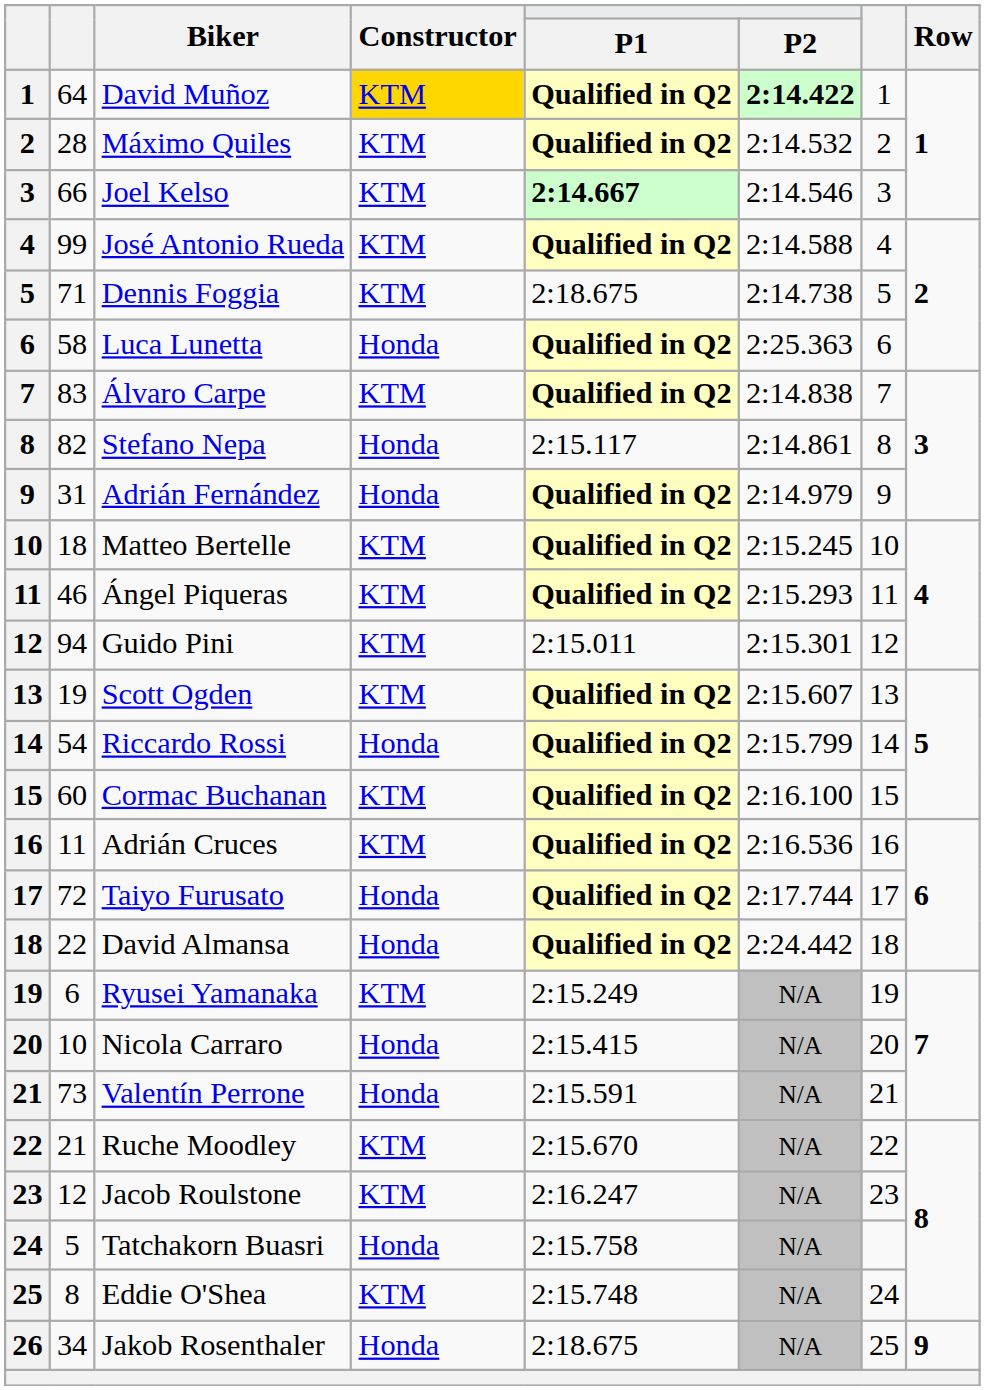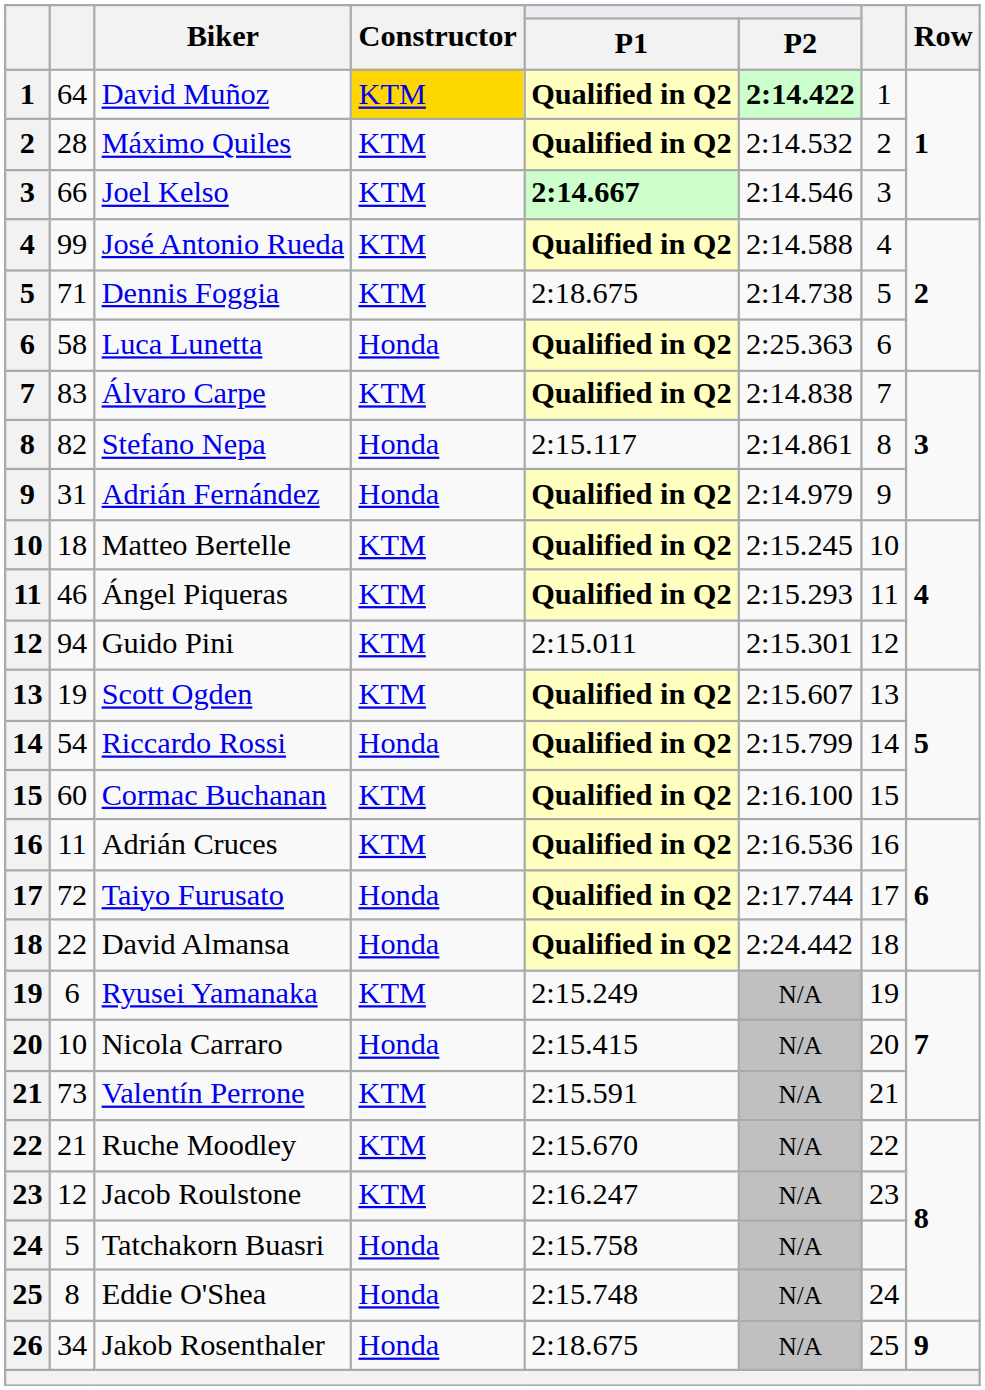 <table class="wikitable sortable" style="font-size: 85%;">
 <tr>
 <th rowspan="2"></th>
 <th rowspan="2"></th>
 <th rowspan="2">Biker</th>
 <th rowspan="2">Constructor</th>
 <th colspan="2" style="background:#eaecf0; text-align:center;"></th>
 <th rowspan="2"></th>
 <th rowspan="2">Row</th>
 </tr>
 <tr>
 <th scope="col">P1</th>
 <th scope="col">P2</th>
 </tr>
 <tr>
 <th scope="row">1</th>
 <td align="center">64</td>
 <td> <a href='#'>David Muñoz</a></td>
 <td style="background: gold;"><a href='#'>KTM</a></td>
 <td style="background:#ffffbf;"><strong>Qualified in Q2</strong></td>
 <td style="background:#ccffcc;"><strong>2:14.422</strong></td>
 <td align="center">1</td>
 <td rowspan="3"><strong>1</strong></td>
 </tr>
 <tr>
 <th scope="row">2</th>
 <td align="center">28</td>
 <td> <a href='#'>Máximo Quiles</a></td>
 <td><a href='#'>KTM</a></td>
 <td style="background:#ffffbf;"><strong>Qualified in Q2</strong></td>
 <td>2:14.532</td>
 <td align="center">2</td>
 </tr>
 <tr>
 <th scope="row">3</th>
 <td align="center">66</td>
 <td> <a href='#'>Joel Kelso</a></td>
 <td><a href='#'>KTM</a></td>
 <td style="background:#ccffcc;"><strong>2:14.667</strong></td>
 <td>2:14.546</td>
 <td align="center">3</td>
 </tr>
 <tr>
 <th scope="row">4</th>
 <td align="center">99</td>
 <td> <a href='#'>José Antonio Rueda</a></td>
 <td><a href='#'>KTM</a></td>
 <td style="background:#ffffbf;"><strong>Qualified in Q2</strong></td>
 <td>2:14.588</td>
 <td align="center">4</td>
 <td rowspan="3"><strong>2</strong></td>
 </tr>
 <tr>
 <th scope="row">5</th>
 <td align="center">71</td>
 <td> <a href='#'>Dennis Foggia</a></td>
 <td><a href='#'>KTM</a></td>
 <td>2:18.675</td>
 <td>2:14.738</td>
 <td align="center">5</td>
 </tr>
 <tr>
 <th scope="row">6</th>
 <td align="center">58</td>
 <td> <a href='#'>Luca Lunetta</a></td>
 <td><a href='#'>Honda</a></td>
 <td style="background:#ffffbf;"><strong>Qualified in Q2</strong></td>
 <td>2:25.363</td>
 <td align="center">6</td>
 </tr>
 <tr>
 <th scope="row">7</th>
 <td align="center">83</td>
 <td> <a href='#'>Álvaro Carpe</a></td>
 <td><a href='#'>KTM</a></td>
 <td style="background:#ffffbf;"><strong>Qualified in Q2</strong></td>
 <td>2:14.838</td>
 <td align="center">7</td>
 <td rowspan="3"><strong>3</strong></td>
 </tr>
 <tr>
 <th scope="row">8</th>
 <td align="center">82</td>
 <td> <a href='#'>Stefano Nepa</a></td>
 <td><a href='#'>Honda</a></td>
 <td>2:15.117</td>
 <td>2:14.861</td>
 <td align="center">8</td>
 </tr>
 <tr>
 <th scope="row">9</th>
 <td align="center">31</td>
 <td> <a href='#'>Adrián Fernández</a></td>
 <td><a href='#'>Honda</a></td>
 <td style="background:#ffffbf;"><strong>Qualified in Q2</strong></td>
 <td>2:14.979</td>
 <td align="center">9</td>
 </tr>
 <tr>
 <th scope="row">10</th>
 <td align="center">18</td>
 <td> Matteo Bertelle</td>
 <td><a href='#'>KTM</a></td>
 <td style="background:#ffffbf;"><strong>Qualified in Q2</strong></td>
 <td>2:15.245</td>
 <td align="center">10</td>
 <td rowspan="3"><strong>4</strong></td>
 </tr>
 <tr>
 <th scope="row">11</th>
 <td align="center">46</td>
 <td> Ángel Piqueras</td>
 <td><a href='#'>KTM</a></td>
 <td style="background:#ffffbf;"><strong>Qualified in Q2</strong></td>
 <td>2:15.293</td>
 <td align="center">11</td>
 </tr>
 <tr>
 <th scope="row">12</th>
 <td align="center">94</td>
 <td> Guido Pini</td>
 <td><a href='#'>KTM</a></td>
 <td>2:15.011</td>
 <td>2:15.301</td>
 <td align="center">12</td>
 </tr>
 <tr>
 <th scope="row">13</th>
 <td align="center">19</td>
 <td> <a href='#'>Scott Ogden</a></td>
 <td><a href='#'>KTM</a></td>
 <td style="background:#ffffbf;"><strong>Qualified in Q2</strong></td>
 <td>2:15.607</td>
 <td align="center">13</td>
 <td rowspan="3"><strong>5</strong></td>
 </tr>
 <tr>
 <th scope="row">14</th>
 <td align="center">54</td>
 <td> <a href='#'>Riccardo Rossi</a></td>
 <td><a href='#'>Honda</a></td>
 <td style="background:#ffffbf;"><strong>Qualified in Q2</strong></td>
 <td>2:15.799</td>
 <td align="center">14</td>
 </tr>
 <tr>
 <th scope="row">15</th>
 <td align="center">60</td>
 <td> <a href='#'>Cormac Buchanan</a></td>
 <td><a href='#'>KTM</a></td>
 <td style="background:#ffffbf;"><strong>Qualified in Q2</strong></td>
 <td>2:16.100</td>
 <td align="center">15</td>
 </tr>
 <tr>
 <th scope="row">16</th>
 <td align="center">11</td>
 <td> Adrián Cruces</td>
 <td><a href='#'>KTM</a></td>
 <td style="background:#ffffbf;"><strong>Qualified in Q2</strong></td>
 <td>2:16.536</td>
 <td align="center">16</td>
 <td rowspan="3"><strong>6</strong></td>
 </tr>
 <tr>
 <th scope="row">17</th>
 <td align="center">72</td>
 <td> <a href='#'>Taiyo Furusato</a></td>
 <td><a href='#'>Honda</a></td>
 <td style="background:#ffffbf;"><strong>Qualified in Q2</strong></td>
 <td>2:17.744</td>
 <td align="center">17</td>
 </tr>
 <tr>
 <th scope="row">18</th>
 <td align="center">22</td>
 <td> David Almansa</td>
 <td><a href='#'>Honda</a></td>
 <td style="background:#ffffbf;"><strong>Qualified in Q2</strong></td>
 <td>2:24.442</td>
 <td align="center">18</td>
 </tr>
 <tr>
 <th scope="row">19</th>
 <td align="center">6</td>
 <td> <a href='#'>Ryusei Yamanaka</a></td>
 <td><a href='#'>KTM</a></td>
 <td>2:15.249</td>
 <td style="background: silver" align="center" data-sort-value="19"><small>N/A</small></td>
 <td align="center">19</td>
 <td rowspan="3"><strong>7</strong></td>
 </tr>
 <tr>
 <th scope="row">20</th>
 <td align="center">10</td>
 <td> Nicola Carraro</td>
 <td><a href='#'>Honda</a></td>
 <td>2:15.415</td>
 <td style="background: silver" align="center" data-sort-value="19"><small>N/A</small></td>
 <td align="center">20</td>
 </tr>
 <tr>
 <th scope="row">21</th>
 <td align="center">73</td>
 <td> <a href='#'>Valentín Perrone</a></td>
-<td><a href='#'>Honda</a></td>
+<td><a href='#'>KTM</a></td>
 <td>2:15.591</td>
 <td style="background: silver" align="center" data-sort-value="19"><small>N/A</small></td>
 <td align="center">21</td>
 </tr>
 <tr>
 <th scope="row">22</th>
 <td align="center">21</td>
 <td> Ruche Moodley</td>
 <td><a href='#'>KTM</a></td>
 <td>2:15.670</td>
 <td style="background: silver" align="center" data-sort-value="19"><small>N/A</small></td>
 <td align="center">22</td>
 <td rowspan="4"><strong>8</strong></td>
 </tr>
 <tr>
 <th scope="row">23</th>
 <td align="center">12</td>
 <td> Jacob Roulstone</td>
 <td><a href='#'>KTM</a></td>
 <td>2:16.247</td>
 <td style="background: silver" align="center" data-sort-value="19"><small>N/A</small></td>
 <td align="center">23</td>
 </tr>
 <tr>
 <th scope="row">24</th>
 <td align="center">5</td>
 <td> Tatchakorn Buasri</td>
 <td><a href='#'>Honda</a></td>
 <td>2:15.758</td>
 <td style="background: silver" align="center" data-sort-value="19"><small>N/A</small></td>
 <td align="center"></td>
 </tr>
 <tr>
 <th scope="row">25</th>
 <td align="center">8</td>
 <td> Eddie O'Shea</td>
-<td><a href='#'>KTM</a></td>
+<td><a href='#'>Honda</a></td>
 <td>2:15.748</td>
 <td style="background: silver" align="center" data-sort-value="19"><small>N/A</small></td>
 <td align="center">24</td>
 </tr>
 <tr>
 <th scope="row">26</th>
 <td align="center">34</td>
 <td> Jakob Rosenthaler</td>
 <td><a href='#'>Honda</a></td>
 <td>2:18.675</td>
 <td style="background: silver" align="center" data-sort-value="19"><small>N/A</small></td>
 <td align="center">25</td>
 <td rowspan="1"><strong>9</strong></td>
 </tr>
 <tr>
 <th colspan="8"></th>
 </tr>
 </table>
